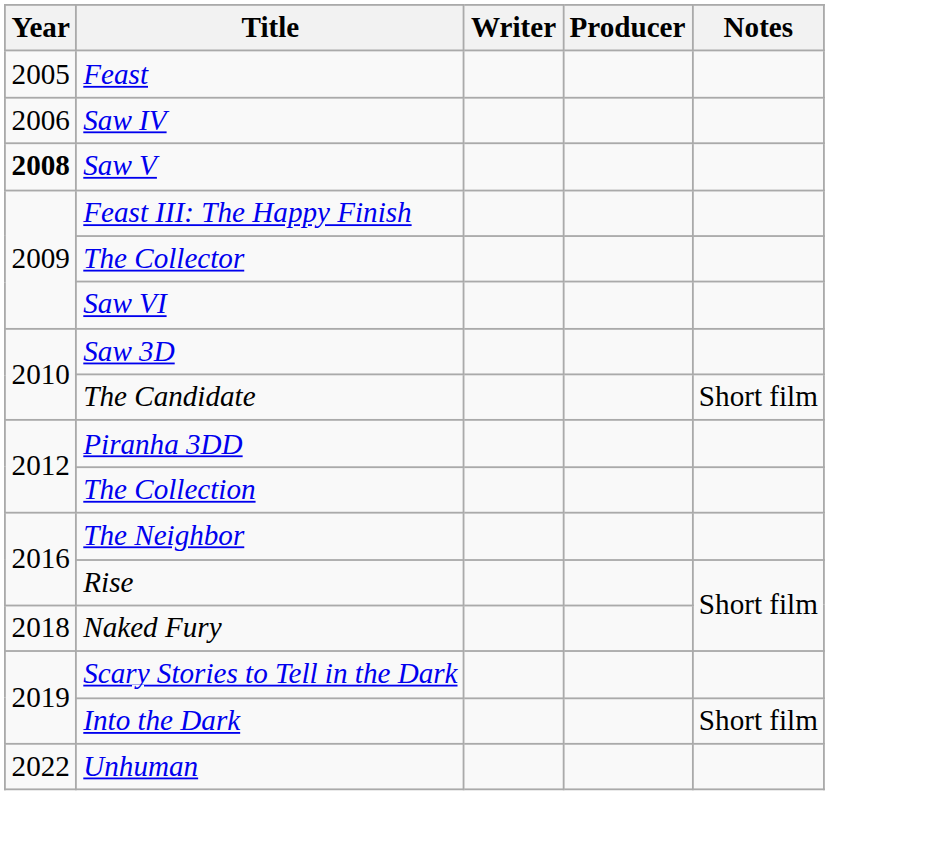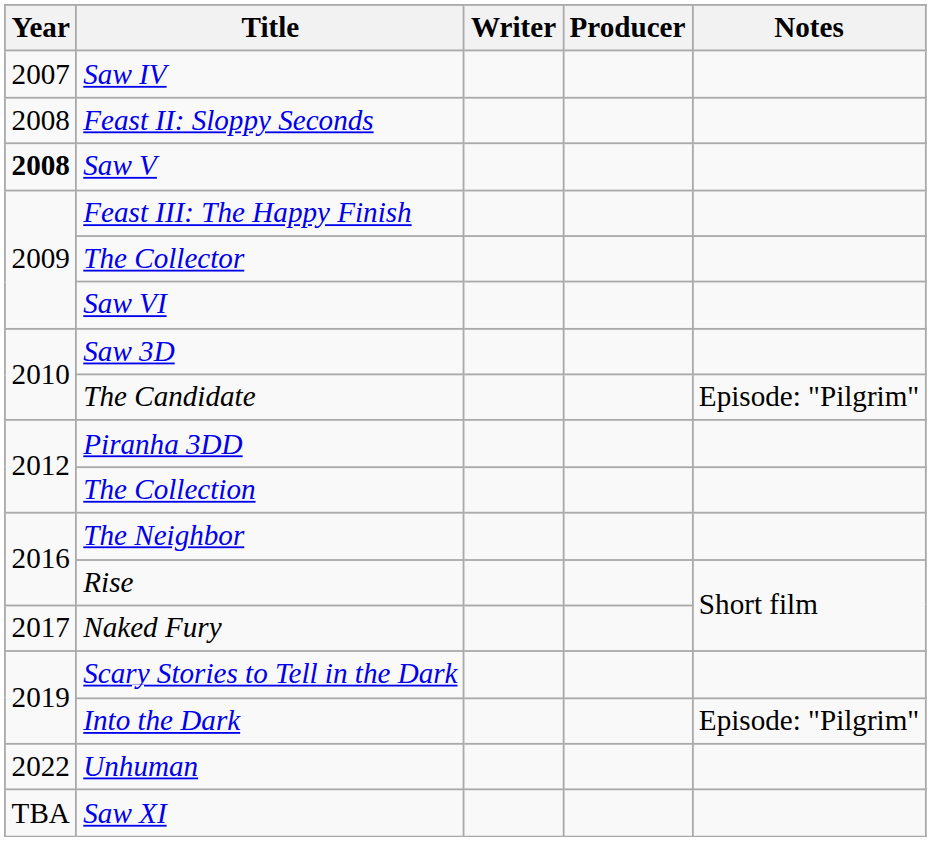 <table class="wikitable">
 <tr>
 <th>Year</th>
 <th>Title</th>
 <th>Writer</th>
 <th>Producer</th>
 <th>Notes</th>
 </tr>
 <tr>
-<td>2005</td>
-<td><em><a href='#'>Feast</a></em></td>
+<td>2007</td>
+<td><em><a href='#'>Saw IV</a></em></td>
 <td></td>
 <td></td>
 <td></td>
 </tr>
 <tr>
-<td>2006</td>
-<td><em><a href='#'>Saw IV</a></em></td>
+<td>2008</td>
+<td><em><a href='#'>Feast II: Sloppy Seconds</a></em></td>
 <td></td>
 <td></td>
 <td></td>
 </tr>
 <tr>
 <td><strong>2008</strong></td>
 <td><em><a href='#'>Saw V</a></em></td>
 <td></td>
 <td></td>
 <td></td>
 </tr>
 <tr>
 <td rowspan="3">2009</td>
 <td><em><a href='#'>Feast III: The Happy Finish</a></em></td>
 <td></td>
 <td></td>
 <td></td>
 </tr>
 <tr>
 <td><em><a href='#'>The Collector</a></em></td>
 <td></td>
 <td></td>
 <td></td>
 </tr>
 <tr>
 <td><em><a href='#'>Saw VI</a></em></td>
 <td></td>
 <td></td>
 <td></td>
 </tr>
 <tr>
 <td rowspan="2">2010</td>
 <td><em><a href='#'>Saw 3D</a></em></td>
 <td></td>
 <td></td>
 <td></td>
 </tr>
 <tr>
 <td><em>The Candidate</em></td>
 <td></td>
 <td></td>
-<td>Short film</td>
+<td>Episode: "Pilgrim"</td>
 </tr>
 <tr>
 <td rowspan="2">2012</td>
 <td><em><a href='#'>Piranha 3DD</a></em></td>
 <td></td>
 <td></td>
 <td></td>
 </tr>
 <tr>
 <td><em><a href='#'>The Collection</a></em></td>
 <td></td>
 <td></td>
 <td></td>
 </tr>
 <tr>
 <td rowspan="2">2016</td>
 <td><em><a href='#'>The Neighbor</a></em></td>
 <td></td>
 <td></td>
 <td></td>
 </tr>
 <tr>
 <td><em>Rise</em></td>
 <td></td>
 <td></td>
 <td rowspan="2">Short film</td>
 </tr>
 <tr>
-<td>2018</td>
+<td>2017</td>
 <td><em>Naked Fury</em></td>
 <td></td>
 <td></td>
 </tr>
 <tr>
 <td rowspan="2">2019</td>
 <td><em><a href='#'>Scary Stories to Tell in the Dark</a></em></td>
 <td></td>
 <td></td>
 <td></td>
 </tr>
 <tr>
 <td><em><a href='#'>Into the Dark</a></em></td>
 <td></td>
 <td></td>
-<td>Short film</td>
+<td>Episode: "Pilgrim"</td>
 </tr>
 <tr>
 <td>2022</td>
 <td><em><a href='#'>Unhuman</a></em></td>
 <td></td>
 <td></td>
 <td></td>
 </tr>
+<tr>
+<td>TBA</td>
+<td><em><a href='#'>Saw XI</a></em></td>
+<td></td>
+<td></td>
+<td></td>
+</tr>
 </table>
